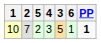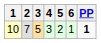 <table class="wikitable" style="font-size: 85%;">
 <tr>
 <th>1</th>
 <th>2</th>
+<th>3</th>
+<th>4</th>
 <th>5</th>
-<th>4</th>
-<th>3</th>
 <th>6</th>
 <th><a href='#'>PP</a></th>
 </tr>
 <tr align="center">
 <td style="background:#FFFFBF">10</td>
 <td style="background:#DFDFDF">7</td>
+<td style="background:#FFDF9F">5</td>
+<td style="background:#DFFFDF">3</td>
 <td style="background:#DFFFDF">2</td>
-<td style="background:#DFFFDF">3</td>
-<td style="background:#FFDF9F">5</td>
 <td style="background:#DFFFDF">1</td>
 <td><strong>1</strong></td>
 </tr>
 </table>
